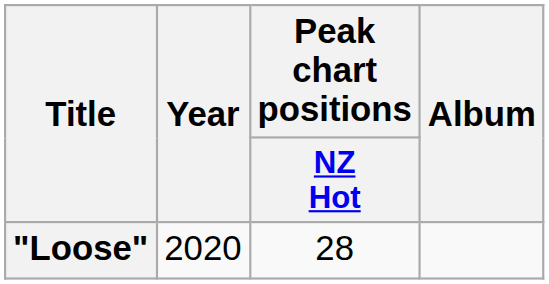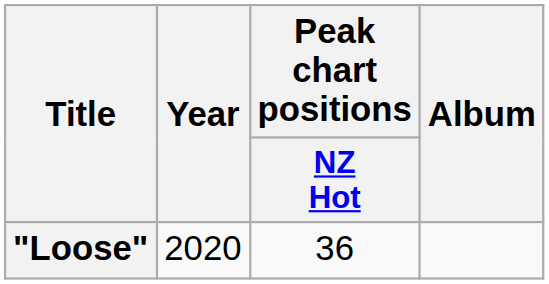 <table class="wikitable plainrowheaders" style="text-align:center;">
 <tr>
 <th scope="col" rowspan="2">Title</th>
 <th scope="col" rowspan="2">Year</th>
 <th scope="col" colspan="1">Peak chart positions</th>
 <th scope="col" rowspan="2">Album</th>
 </tr>
 <tr>
 <th scope="col" style="width:3em;font-size:90%;"><a href='#'>NZ<br>Hot</a><br></th>
 </tr>
 <tr>
 <th scope="row">"Loose"</th>
 <td>2020</td>
-<td>28</td>
+<td>36</td>
 <td></td>
 </tr>
 </table>
